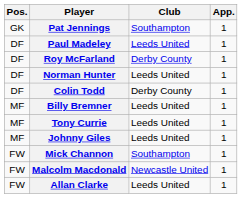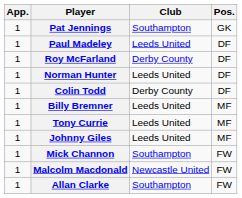 <table class="wikitable plainrowheaders" style="text-align: left">
 <tr>
-<th scope=col>Pos.</th>
+<th scope=col>App.</th>
 <th scope=col>Player</th>
 <th scope=col>Club</th>
-<th scope=col>App.</th>
+<th scope=col>Pos.</th>
 </tr>
 <tr>
-<td style=text-align:center>GK</td>
+<td style=text-align:center>1</td>
 <th scope=row><a href='#'>Pat Jennings</a></th>
 <td><a href='#'>Southampton</a></td>
-<td style=text-align:center>1</td>
+<td style=text-align:center>GK</td>
 </tr>
 <tr>
-<td style=text-align:center>DF</td>
+<td style=text-align:center>1</td>
 <th scope=row><a href='#'>Paul Madeley</a></th>
 <td><a href='#'>Leeds United</a></td>
-<td style=text-align:center>1</td>
+<td style=text-align:center>DF</td>
 </tr>
 <tr>
-<td style=text-align:center>DF</td>
+<td style=text-align:center>1</td>
 <th scope=row><a href='#'>Roy McFarland</a></th>
 <td><a href='#'>Derby County</a></td>
-<td style=text-align:center>1</td>
+<td style=text-align:center>DF</td>
 </tr>
 <tr>
-<td style=text-align:center>DF</td>
+<td style=text-align:center>1</td>
 <th scope=row><a href='#'>Norman Hunter</a></th>
 <td>Leeds United</td>
-<td style=text-align:center>1</td>
+<td style=text-align:center>DF</td>
 </tr>
 <tr>
-<td style=text-align:center>DF</td>
+<td style=text-align:center>1</td>
 <th scope=row><a href='#'>Colin Todd</a></th>
 <td>Derby County</td>
-<td style=text-align:center>1</td>
+<td style=text-align:center>DF</td>
 </tr>
 <tr>
-<td style=text-align:center>MF</td>
+<td style=text-align:center>1</td>
 <th scope=row><a href='#'>Billy Bremner</a></th>
 <td>Leeds United</td>
-<td style=text-align:center>1</td>
+<td style=text-align:center>MF</td>
 </tr>
 <tr>
-<td style=text-align:center>MF</td>
+<td style=text-align:center>1</td>
 <th scope=row><a href='#'>Tony Currie</a></th>
 <td>Leeds United</td>
-<td style=text-align:center>1</td>
+<td style=text-align:center>MF</td>
 </tr>
 <tr>
-<td style=text-align:center>MF</td>
+<td style=text-align:center>1</td>
 <th scope=row><a href='#'>Johnny Giles</a></th>
 <td>Leeds United</td>
-<td style=text-align:center>1</td>
+<td style=text-align:center>MF</td>
 </tr>
 <tr>
-<td style=text-align:center>FW</td>
+<td style=text-align:center>1</td>
 <th scope=row><a href='#'>Mick Channon</a></th>
 <td><a href='#'>Southampton</a></td>
-<td style=text-align:center>1</td>
+<td style=text-align:center>FW</td>
 </tr>
 <tr>
-<td style=text-align:center>FW</td>
+<td style=text-align:center>1</td>
 <th scope=row><a href='#'>Malcolm Macdonald</a></th>
 <td><a href='#'>Newcastle United</a></td>
-<td style=text-align:center>1</td>
+<td style=text-align:center>FW</td>
 </tr>
 <tr>
+<td style=text-align:center>1</td>
+<th scope=row><a href='#'>Allan Clarke</a></th>
+<td><a href='#'>Southampton</a></td>
 <td style=text-align:center>FW</td>
-<th scope=row><a href='#'>Allan Clarke</a></th>
-<td>Leeds United</td>
-<td style=text-align:center>1</td>
 </tr>
 </table>
